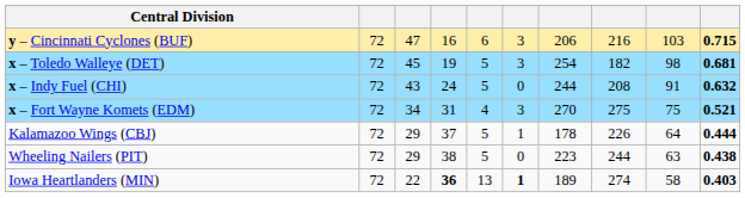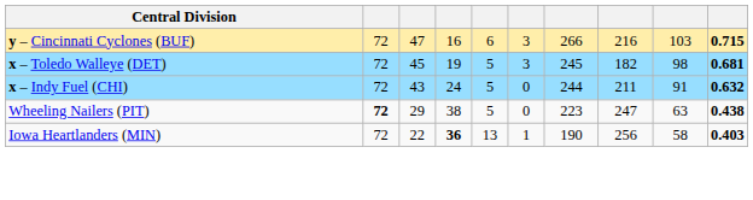 <table class="wikitable sortable" style="text-align:center; width:50em">
 <tr>
 <th style="width:50%;" class="unsortable">Central Division</th>
 <th width="5%"></th>
 <th width="5%"></th>
 <th width="5%"></th>
 <th width="5%"></th>
 <th width="5%"></th>
 <th width="7.5%"></th>
 <th width="7.5%"></th>
 <th width="7.5%"></th>
 <th width="7.5%"></th>
 </tr>
 <tr bgcolor=#ffeeaa>
 <td align=left><strong>y</strong> – <a href='#'>Cincinnati Cyclones</a> (<a href='#'>BUF</a>)</td>
 <td>72</td>
 <td>47</td>
 <td>16</td>
 <td>6</td>
 <td>3</td>
-<td>206</td>
+<td>266</td>
 <td>216</td>
 <td>103</td>
 <td><strong>0.715</strong></td>
 </tr>
 <tr bgcolor=#97DEFF>
 <td align=left><strong>x</strong> – <a href='#'>Toledo Walleye</a> (<a href='#'>DET</a>)</td>
 <td>72</td>
 <td>45</td>
 <td>19</td>
 <td>5</td>
 <td>3</td>
-<td>254</td>
+<td>245</td>
 <td>182</td>
 <td>98</td>
 <td><strong>0.681</strong></td>
 </tr>
 <tr bgcolor=#97DEFF>
 <td align=left><strong>x</strong> – <a href='#'>Indy Fuel</a> (<a href='#'>CHI</a>)</td>
 <td>72</td>
 <td>43</td>
 <td>24</td>
 <td>5</td>
 <td>0</td>
 <td>244</td>
-<td>208</td>
+<td>211</td>
 <td>91</td>
 <td><strong>0.632</strong></td>
 </tr>
-<tr bgcolor=#97DEFF>
-<td align=left><strong>x</strong> – <a href='#'>Fort Wayne Komets</a> (<a href='#'>EDM</a>)</td>
-<td>72</td>
-<td>34</td>
-<td>31</td>
-<td>4</td>
-<td>3</td>
-<td>270</td>
-<td>275</td>
-<td>75</td>
-<td><strong>0.521</strong></td>
-</tr>
-<tr bgcolor=>
-<td align=left><a href='#'>Kalamazoo Wings</a> (<a href='#'>CBJ</a>)</td>
-<td>72</td>
-<td>29</td>
-<td>37</td>
-<td>5</td>
-<td>1</td>
-<td>178</td>
-<td>226</td>
-<td>64</td>
-<td><strong>0.444</strong></td>
-</tr>
 <tr bgcolor=>
 <td align=left><a href='#'>Wheeling Nailers</a> (<a href='#'>PIT</a>)</td>
-<td>72</td>
+<td><strong>72</strong></td>
 <td>29</td>
 <td>38</td>
 <td>5</td>
 <td>0</td>
 <td>223</td>
-<td>244</td>
+<td>247</td>
 <td>63</td>
 <td><strong>0.438</strong></td>
 </tr>
 <tr bgcolor=>
 <td align=left><a href='#'>Iowa Heartlanders</a> (<a href='#'>MIN</a>)</td>
 <td>72</td>
 <td>22</td>
 <td><strong>36</strong></td>
 <td>13</td>
-<td><strong>1</strong></td>
-<td>189</td>
-<td>274</td>
+<td>1</td>
+<td>190</td>
+<td>256</td>
 <td>58</td>
 <td><strong>0.403</strong></td>
 </tr>
 </table>
